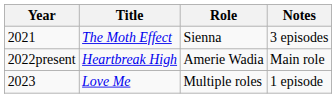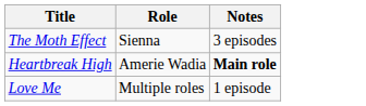 <table class="wikitable sortable">
 <tr>
-<th>Year</th>
 <th>Title</th>
 <th class="unsortable">Role</th>
 <th class="unsortable">Notes</th>
 </tr>
 <tr>
-<td>2021</td>
 <td><em><a href='#'>The Moth Effect</a></em></td>
 <td>Sienna</td>
 <td>3 episodes</td>
 </tr>
 <tr>
-<td>2022present</td>
 <td><em><a href='#'>Heartbreak High</a></em></td>
 <td>Amerie Wadia</td>
-<td>Main role</td>
+<td><strong>Main role</strong></td>
 </tr>
 <tr>
-<td>2023</td>
 <td><em><a href='#'>Love Me</a></em></td>
 <td>Multiple roles</td>
 <td>1 episode</td>
 </tr>
 </table>
